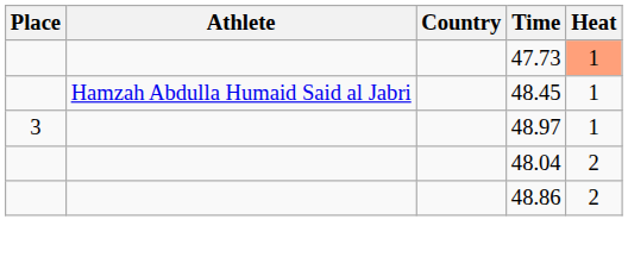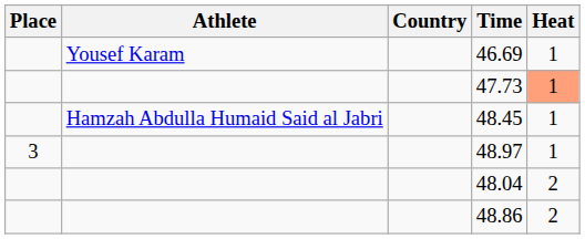 <table class="wikitable mw-datatable sortable">
 <tr>
 <th>Place</th>
 <th>Athlete</th>
 <th>Country</th>
 <th>Time</th>
 <th>Heat</th>
+</tr>
+<tr>
+<td align=center></td>
+<td><a href='#'>Yousef Karam</a></td>
+<td></td>
+<td>46.69</td>
+<td align=center>1</td>
 </tr>
 <tr>
 <td align=center></td>
 <td></td>
 <td></td>
 <td>47.73</td>
 <td align=center style="background: lightsalmon;">1</td>
 </tr>
 <tr>
 <td align=center></td>
 <td><a href='#'>Hamzah Abdulla Humaid Said al Jabri</a></td>
 <td></td>
 <td>48.45</td>
 <td align=center>1</td>
 </tr>
 <tr>
 <td align=center>3</td>
 <td></td>
 <td></td>
 <td>48.97</td>
 <td align=center>1</td>
 </tr>
 <tr>
 <td align=center></td>
 <td></td>
 <td></td>
 <td>48.04</td>
 <td align=center>2</td>
 </tr>
 <tr>
 <td align=center></td>
 <td></td>
 <td></td>
 <td>48.86</td>
 <td align=center>2</td>
 </tr>
 </table>
